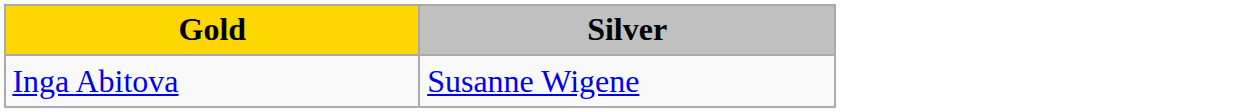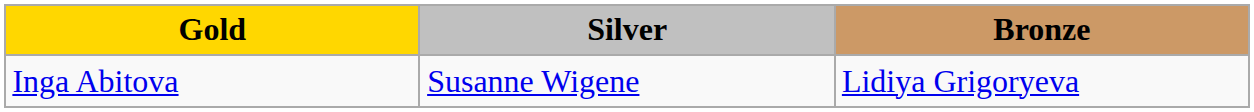 <table class="wikitable" style="text-align:left">
 <tr align="center">
 <td width=200 bgcolor=gold><strong>Gold</strong></td>
 <td width=200 bgcolor=silver><strong>Silver</strong></td>
+<td width=200 bgcolor=CC9966><strong>Bronze</strong></td>
 </tr>
 <tr>
 <td><a href='#'>Inga Abitova</a><br><em></em></td>
 <td><a href='#'>Susanne Wigene</a><br><em></em></td>
+<td><a href='#'>Lidiya Grigoryeva</a><br><em></em></td>
 </tr>
 </table>
